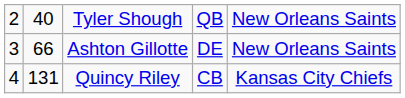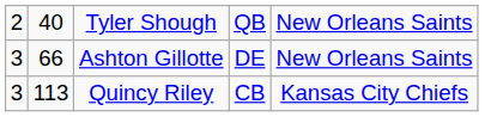 <table class="wikitable" style="text-align:center">
 <tr>
 <td>2</td>
 <td>40</td>
 <td><a href='#'>Tyler Shough</a></td>
 <td><a href='#'>QB</a></td>
 <td><a href='#'>New Orleans Saints</a></td>
 </tr>
 <tr>
 <td>3</td>
 <td>66</td>
 <td><a href='#'>Ashton Gillotte</a></td>
 <td><a href='#'>DE</a></td>
 <td><a href='#'>New Orleans Saints</a></td>
 </tr>
 <tr>
-<td>4</td>
-<td>131</td>
+<td>3</td>
+<td>113</td>
 <td><a href='#'>Quincy Riley</a></td>
 <td><a href='#'>CB</a></td>
 <td><a href='#'>Kansas City Chiefs</a></td>
 </tr>
 </table>
